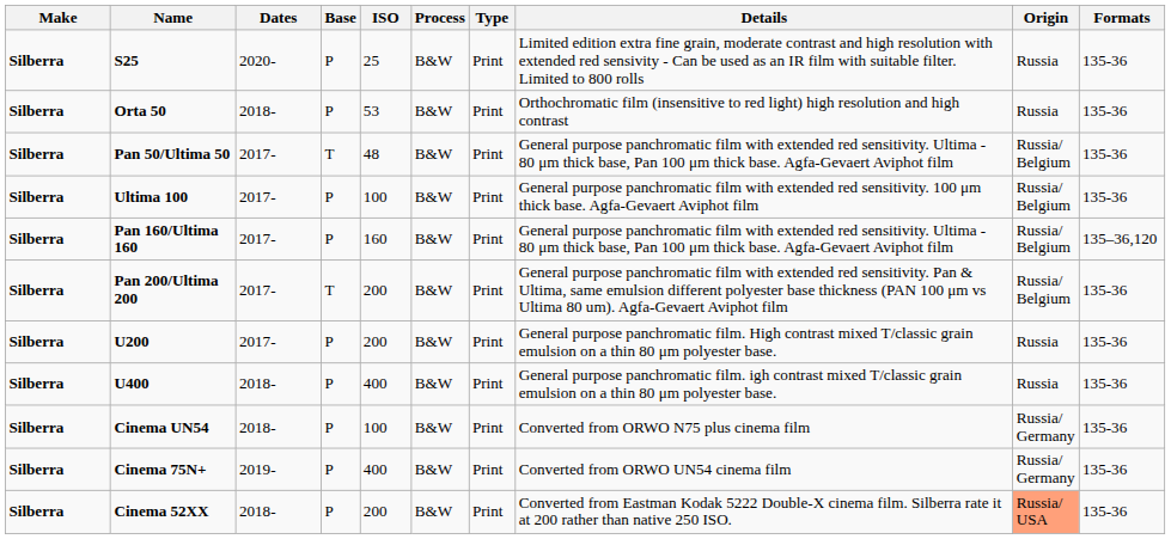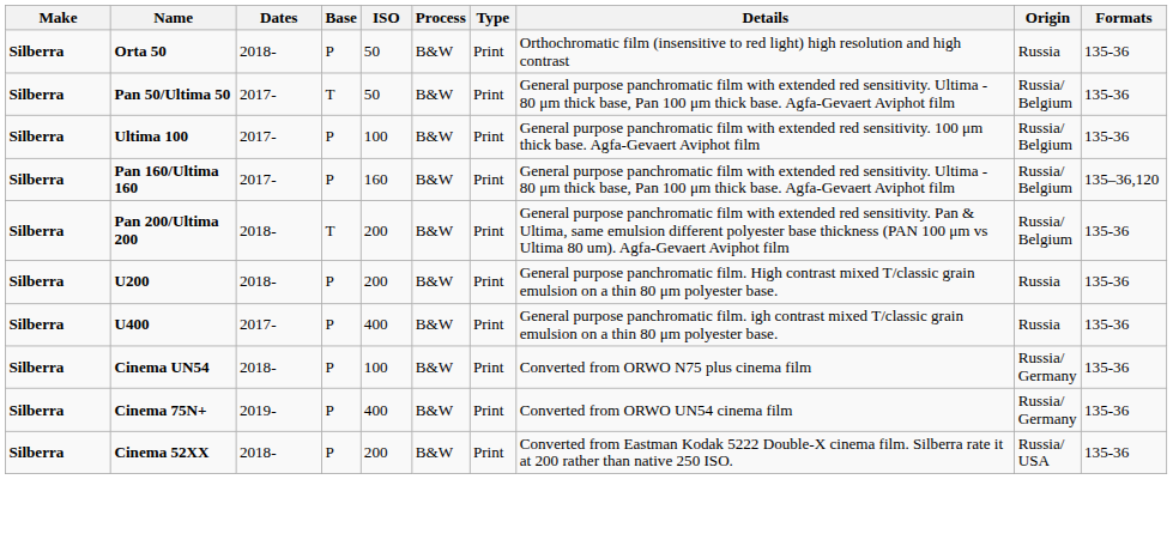 <table class="wikitable">
 <tr>
 <th scope="col" style="width: 100px;">Make</th>
 <th scope="col" style="width: 120px;">Name</th>
 <th scope="col" style="width: 80px;">Dates</th>
 <th scope="col" style="width: 30px;">Base</th>
 <th scope="col" style="width: 45px;">ISO</th>
 <th scope="col" style="width: 40px;">Process</th>
 <th scope="col" style="width: 40px;">Type</th>
 <th scope="col" style="width: 500px;">Details</th>
 <th scope="col" style="width: 60px;">Origin</th>
 <th scope="col" style="width: 80px;">Formats</th>
 </tr>
 <tr>
 <td><strong>Silberra</strong></td>
-<td><strong>S25 </strong></td>
-<td>2020-</td>
-<td>P</td>
-<td>25</td>
-<td>B&W</td>
-<td>Print</td>
-<td>Limited edition extra fine grain, moderate contrast and high resolution with extended red sensivity - Can be used as an IR film with suitable filter. Limited to 800 rolls</td>
-<td>Russia</td>
-<td>135-36</td>
-</tr>
-<tr>
-<td><strong>Silberra</strong></td>
 <td><strong>Orta 50 </strong></td>
 <td>2018-</td>
 <td>P</td>
-<td>53</td>
+<td>50</td>
 <td>B&W</td>
 <td>Print</td>
 <td>Orthochromatic film (insensitive to red light) high resolution and high contrast</td>
 <td>Russia</td>
 <td>135-36</td>
 </tr>
 <tr>
 <td><strong>Silberra</strong></td>
 <td><strong>Pan 50/Ultima 50 </strong></td>
 <td>2017-</td>
 <td>T</td>
-<td>48</td>
+<td>50</td>
 <td>B&W</td>
 <td>Print</td>
 <td>General purpose panchromatic film with extended red sensitivity. Ultima - 80 μm thick base, Pan 100 μm thick base. Agfa-Gevaert Aviphot film</td>
 <td>Russia/ Belgium</td>
 <td>135-36</td>
 </tr>
 <tr>
 <td><strong>Silberra</strong></td>
 <td><strong>Ultima 100 </strong></td>
 <td>2017-</td>
 <td>P</td>
 <td>100</td>
 <td>B&W</td>
 <td>Print</td>
 <td>General purpose panchromatic film with extended red sensitivity. 100 μm thick base. Agfa-Gevaert Aviphot film</td>
 <td>Russia/ Belgium</td>
 <td>135-36</td>
 </tr>
 <tr>
 <td><strong>Silberra</strong></td>
 <td><strong>Pan 160/Ultima 160 </strong></td>
 <td>2017-</td>
 <td>P</td>
 <td>160</td>
 <td>B&W</td>
 <td>Print</td>
 <td>General purpose panchromatic film with extended red sensitivity. Ultima - 80 μm thick base, Pan 100 μm thick base. Agfa-Gevaert Aviphot film</td>
 <td>Russia/ Belgium</td>
 <td>135–36,120</td>
 </tr>
 <tr>
 <td><strong>Silberra</strong></td>
 <td><strong>Pan 200/Ultima 200</strong></td>
-<td>2017-</td>
+<td>2018-</td>
 <td>T</td>
 <td>200</td>
 <td>B&W</td>
 <td>Print</td>
 <td>General purpose panchromatic film with extended red sensitivity. Pan & Ultima, same emulsion different polyester base thickness (PAN 100 μm vs Ultima 80 um). Agfa-Gevaert Aviphot film</td>
 <td>Russia/ Belgium</td>
 <td>135-36</td>
 </tr>
 <tr>
 <td><strong>Silberra</strong></td>
 <td><strong>U200</strong></td>
-<td>2017-</td>
+<td>2018-</td>
 <td>P</td>
 <td>200</td>
 <td>B&W</td>
 <td>Print</td>
 <td>General purpose panchromatic film. High contrast mixed T/classic grain emulsion on a thin 80 μm polyester base.</td>
 <td>Russia</td>
 <td>135-36</td>
 </tr>
 <tr>
 <td><strong>Silberra</strong></td>
 <td><strong>U400</strong></td>
-<td>2018-</td>
+<td>2017-</td>
 <td>P</td>
 <td>400</td>
 <td>B&W</td>
 <td>Print</td>
 <td>General purpose panchromatic film.  igh contrast mixed T/classic grain emulsion on a thin 80 μm polyester base.</td>
 <td>Russia</td>
 <td>135-36</td>
 </tr>
 <tr>
 <td><strong>Silberra</strong></td>
 <td><strong>Cinema UN54 </strong></td>
 <td>2018-</td>
 <td>P</td>
 <td>100</td>
 <td>B&W</td>
 <td>Print</td>
 <td>Converted from ORWO N75 plus cinema film</td>
 <td>Russia/ Germany</td>
 <td>135-36</td>
 </tr>
 <tr>
 <td><strong>Silberra</strong></td>
 <td><strong>Cinema 75N+ </strong></td>
 <td>2019-</td>
 <td>P</td>
 <td>400</td>
 <td>B&W</td>
 <td>Print</td>
 <td>Converted from ORWO UN54 cinema film</td>
 <td>Russia/ Germany</td>
 <td>135-36</td>
 </tr>
 <tr>
 <td><strong>Silberra</strong></td>
 <td><strong>Cinema 52XX </strong></td>
 <td>2018-</td>
 <td>P</td>
 <td>200</td>
 <td>B&W</td>
 <td>Print</td>
 <td>Converted from Eastman Kodak 5222 Double-X cinema film. Silberra rate it at 200 rather than native 250 ISO.</td>
-<td style="background: lightsalmon;">Russia/ USA</td>
+<td>Russia/ USA</td>
 <td>135-36</td>
 </tr>
 </table>
